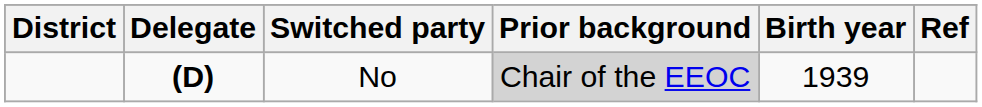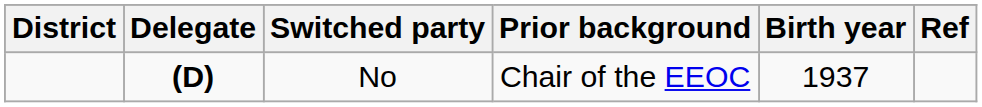 <table class="sortable wikitable" style="text-align:center">
 <tr>
 <th>District</th>
 <th>Delegate</th>
 <th>Switched party</th>
 <th>Prior background</th>
 <th>Birth year</th>
 <th>Ref</th>
 </tr>
 <tr>
 <td></td>
 <td><strong> (D)</strong></td>
 <td>No</td>
-<td style="background: lightgrey;">Chair of the <a href='#'>EEOC</a></td>
-<td>1939</td>
+<td>Chair of the <a href='#'>EEOC</a></td>
+<td>1937</td>
 <td></td>
 </tr>
 </table>
